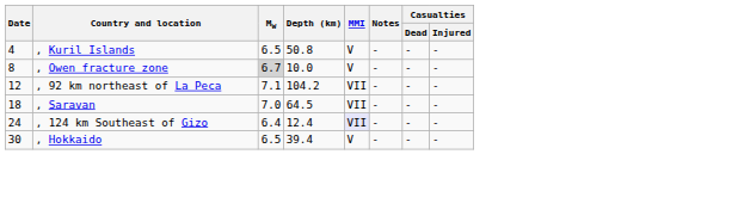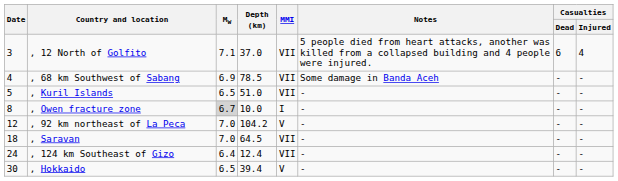 <table class="wikitable sortable sort-under" style="border:1px black; margin-left:1em;">
 <tr>
 <th rowspan="2"><small>Date</small></th>
 <th rowspan="2" style="width: 260px"><small>Country and location</small></th>
 <th rowspan="2"><small>M<sub>w</sub></small></th>
 <th rowspan="2"><small>Depth (km)</small></th>
 <th rowspan="2"><small><a href='#'>MMI</a></small></th>
 <th rowspan="2" class="unsortable"><small>Notes</small></th>
 <th colspan="2"><small>Casualties</small></th>
 </tr>
 <tr>
 <th><small>Dead</small></th>
 <th><small>Injured</small></th>
 </tr>
 <tr>
+<td>3</td>
+<td>, 12 North of <a href='#'>Golfito</a></td>
+<td>7.1</td>
+<td>37.0</td>
+<td>VII</td>
+<td>5 people died from heart attacks, another was killed from a collapsed building and 4 people were injured.</td>
+<td>6</td>
 <td>4</td>
+</tr>
+<tr>
+<td>4</td>
+<td>, 68 km Southwest of <a href='#'>Sabang</a></td>
+<td>6.9</td>
+<td>78.5</td>
+<td>VII</td>
+<td>Some damage in <a href='#'>Banda Aceh</a></td>
+<td>-</td>
+<td>-</td>
+</tr>
+<tr>
+<td>5</td>
 <td>, <a href='#'>Kuril Islands</a></td>
 <td>6.5</td>
-<td>50.8</td>
-<td>V</td>
+<td>51.0</td>
+<td>VII</td>
 <td>-</td>
 <td>-</td>
 <td>-</td>
 </tr>
 <tr>
 <td>8</td>
 <td>, <a href='#'>Owen fracture zone</a></td>
 <td style="background: lightgrey;">6.7</td>
 <td>10.0</td>
-<td>V</td>
+<td>I</td>
 <td>-</td>
 <td>-</td>
 <td>-</td>
 </tr>
 <tr>
 <td>12</td>
 <td>, 92 km northeast of <a href='#'>La Peca</a></td>
-<td>7.1</td>
+<td>7.0</td>
 <td>104.2</td>
-<td>VII</td>
+<td>V</td>
 <td>-</td>
 <td>-</td>
 <td>-</td>
 </tr>
 <tr>
 <td>18</td>
 <td>, <a href='#'>Saravan</a></td>
 <td>7.0</td>
 <td>64.5</td>
 <td>VII</td>
 <td>-</td>
 <td>-</td>
 <td>-</td>
 </tr>
 <tr>
 <td>24</td>
 <td>, 124 km Southeast of <a href='#'>Gizo</a></td>
 <td>6.4</td>
 <td>12.4</td>
-<td style="background: lavender;">VII</td>
+<td>VII</td>
 <td>-</td>
 <td>-</td>
 <td>-</td>
 </tr>
 <tr>
 <td>30</td>
 <td>, <a href='#'>Hokkaido</a></td>
 <td>6.5</td>
 <td>39.4</td>
 <td>V</td>
 <td>-</td>
 <td>-</td>
 <td>-</td>
 </tr>
 </table>
